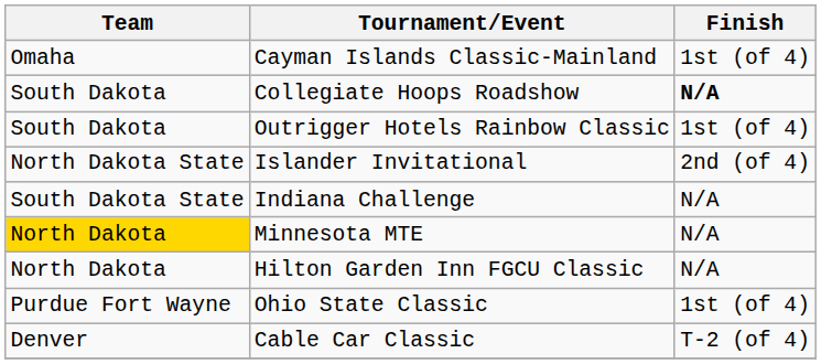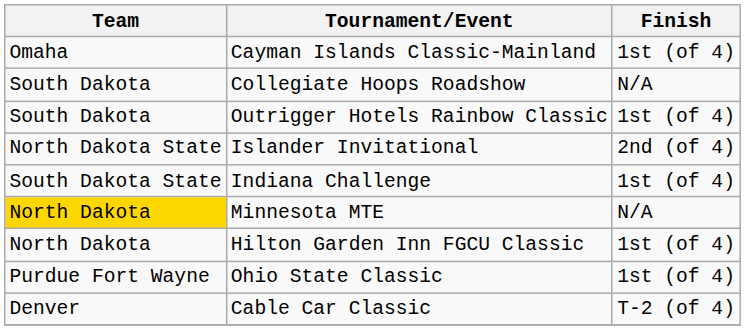 <table class="wikitable">
 <tr>
 <th>Team</th>
 <th>Tournament/Event</th>
 <th>Finish</th>
 </tr>
 <tr>
 <td>Omaha</td>
 <td>Cayman Islands Classic-Mainland</td>
 <td>1st (of 4)</td>
 </tr>
 <tr>
 <td>South Dakota</td>
 <td>Collegiate Hoops Roadshow</td>
-<td><strong>N/A</strong></td>
+<td>N/A</td>
 </tr>
 <tr>
 <td>South Dakota</td>
 <td>Outrigger Hotels Rainbow Classic</td>
 <td>1st (of 4)</td>
 </tr>
 <tr>
 <td>North Dakota State</td>
 <td>Islander Invitational</td>
 <td>2nd (of 4)</td>
 </tr>
 <tr>
 <td>South Dakota State</td>
 <td>Indiana Challenge</td>
-<td>N/A</td>
+<td>1st (of 4)</td>
 </tr>
 <tr>
 <td style="background: gold;">North Dakota</td>
 <td>Minnesota MTE</td>
 <td>N/A</td>
 </tr>
 <tr>
 <td>North Dakota</td>
 <td>Hilton Garden Inn FGCU Classic</td>
-<td>N/A</td>
+<td>1st (of 4)</td>
 </tr>
 <tr>
 <td>Purdue Fort Wayne</td>
 <td>Ohio State Classic</td>
 <td>1st (of 4)</td>
 </tr>
 <tr>
 <td>Denver</td>
 <td>Cable Car Classic</td>
 <td>T-2 (of 4)</td>
 </tr>
 <tr>
 </tr>
 </table>
